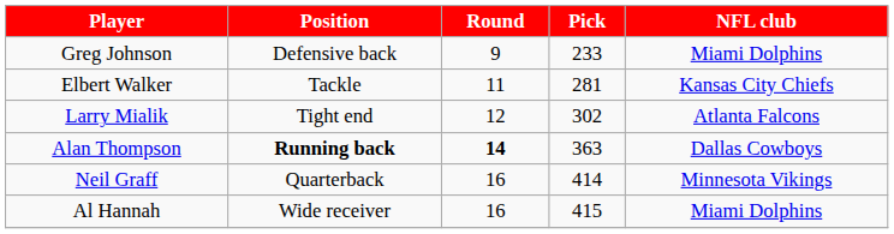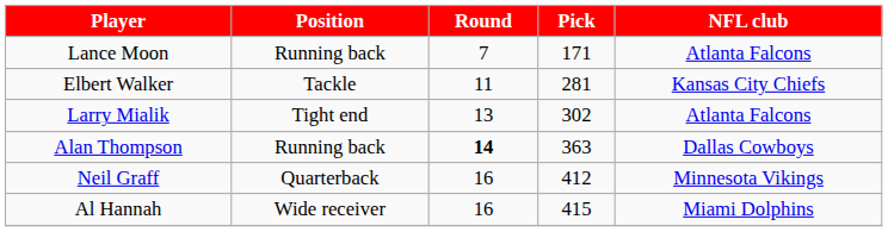 <table class="wikitable" width="80%">
 <tr align="center"  style="background:red;color:#FFFFFF;">
 <td><strong>Player</strong></td>
 <td><strong>Position</strong></td>
 <td><strong>Round</strong></td>
 <td><strong>Pick</strong></td>
 <td><strong>NFL club</strong></td>
 </tr>
 <tr align="center" bgcolor="">
-<td>Greg Johnson</td>
-<td>Defensive back</td>
-<td>9</td>
-<td>233</td>
-<td><a href='#'>Miami Dolphins</a></td>
+<td>Lance Moon</td>
+<td>Running back</td>
+<td>7</td>
+<td>171</td>
+<td><a href='#'>Atlanta Falcons</a></td>
 </tr>
 <tr align="center" bgcolor="">
 <td>Elbert Walker</td>
 <td>Tackle</td>
 <td>11</td>
 <td>281</td>
 <td><a href='#'>Kansas City Chiefs</a></td>
 </tr>
 <tr align="center" bgcolor="">
 <td><a href='#'>Larry Mialik</a></td>
 <td>Tight end</td>
-<td>12</td>
+<td>13</td>
 <td>302</td>
 <td><a href='#'>Atlanta Falcons</a></td>
 </tr>
 <tr align="center" bgcolor="">
 <td><a href='#'>Alan Thompson</a></td>
-<td><strong>Running back</strong></td>
+<td>Running back</td>
 <td><strong>14</strong></td>
 <td>363</td>
 <td><a href='#'>Dallas Cowboys</a></td>
 </tr>
 <tr align="center" bgcolor="">
 <td><a href='#'>Neil Graff</a></td>
 <td>Quarterback</td>
 <td>16</td>
-<td>414</td>
+<td>412</td>
 <td><a href='#'>Minnesota Vikings</a></td>
 </tr>
 <tr align="center" bgcolor="">
 <td>Al Hannah</td>
 <td>Wide receiver</td>
 <td>16</td>
 <td>415</td>
 <td><a href='#'>Miami Dolphins</a></td>
 </tr>
 <tr align="center" bgcolor="">
 </tr>
 </table>
